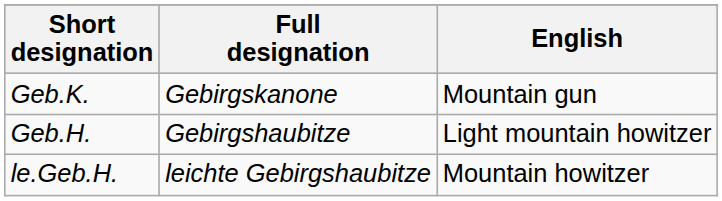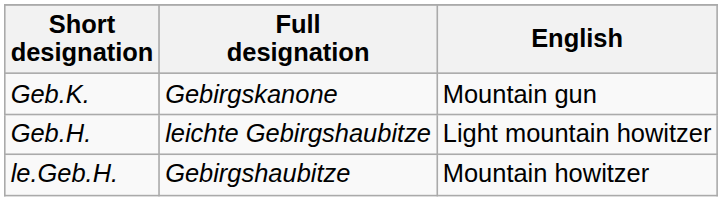 <table class="wikitable mw-collapsible mw-collapsed">
 <tr>
 </tr>
 <tr>
 <th>Short<br>designation</th>
 <th>Full<br>designation</th>
 <th>English</th>
 </tr>
 <tr>
 <td><em>Geb.K.</em></td>
 <td><em>Gebirgskanone</em></td>
 <td>Mountain gun</td>
 </tr>
 <tr>
 <td><em>Geb.H.</em></td>
-<td><em>Gebirgshaubitze</em></td>
+<td><em> leichte Gebirgshaubitze</em></td>
 <td>Light mountain howitzer</td>
 </tr>
 <tr>
 <td><em>le.Geb.H.</em></td>
-<td><em> leichte Gebirgshaubitze</em></td>
+<td><em>Gebirgshaubitze</em></td>
 <td>Mountain howitzer</td>
 </tr>
 </table>
